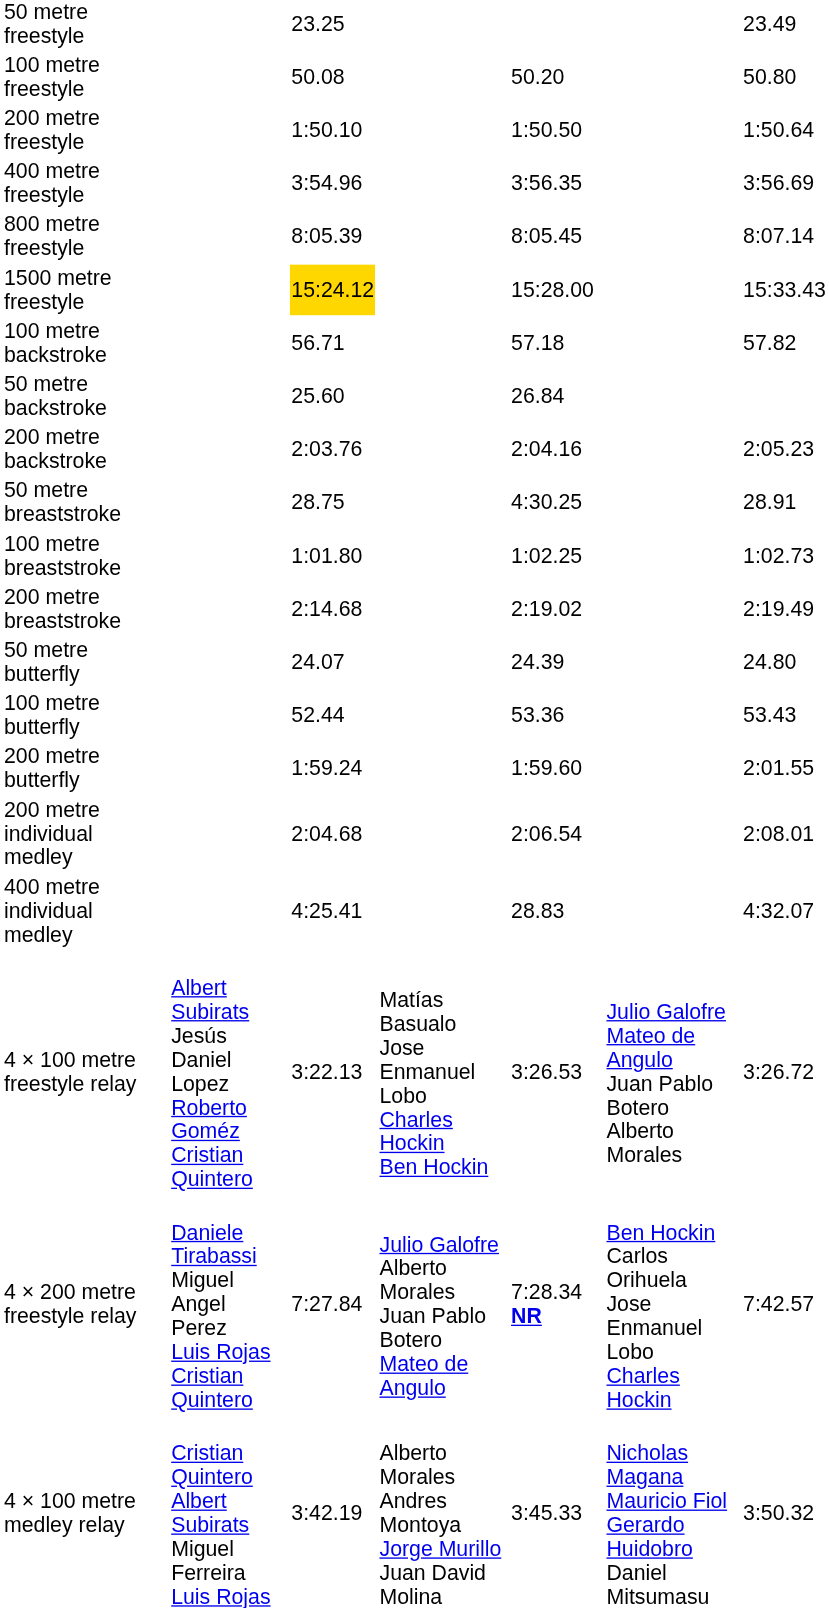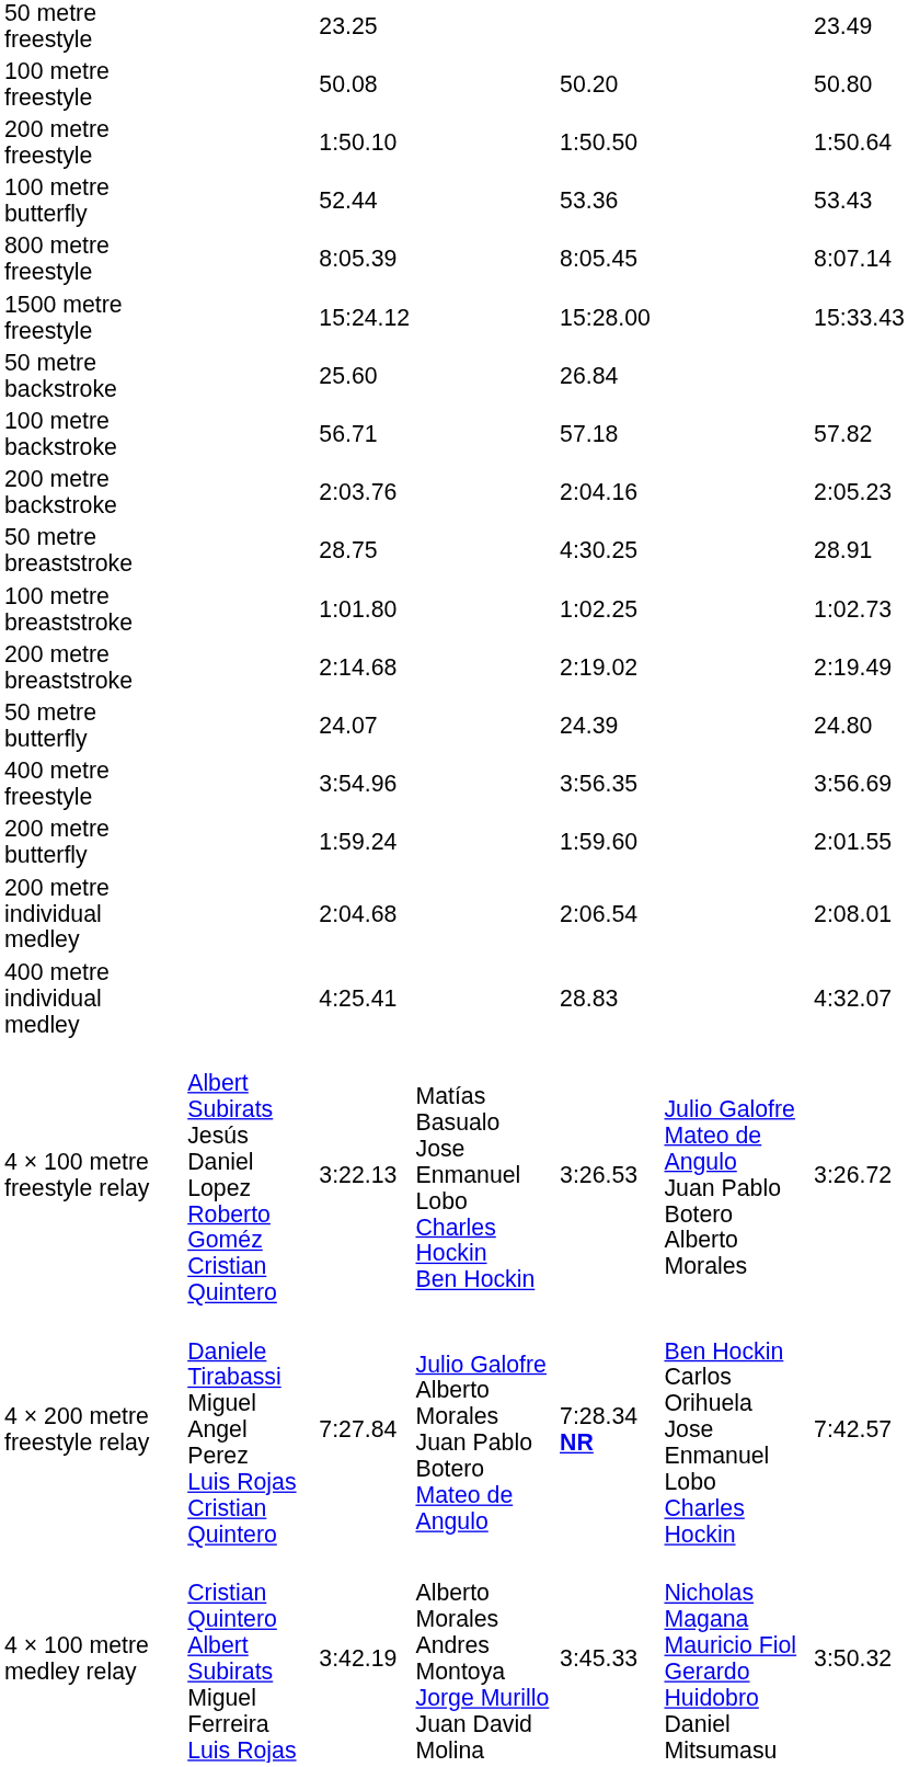 <table>
 <tr>
 <td>50 metre freestyle</td>
 <td><br></td>
 <td>23.25</td>
 <td></td>
 <td></td>
 <td></td>
 <td>23.49</td>
 </tr>
 <tr>
 <td>100 metre freestyle</td>
 <td></td>
 <td>50.08</td>
 <td></td>
 <td>50.20</td>
 <td></td>
 <td>50.80</td>
 </tr>
 <tr>
 <td>200 metre freestyle</td>
 <td></td>
 <td>1:50.10</td>
 <td></td>
 <td>1:50.50</td>
 <td></td>
 <td>1:50.64</td>
 </tr>
 <tr>
-<td>400 metre freestyle</td>
+<td>100 metre butterfly</td>
 <td></td>
-<td>3:54.96</td>
+<td>52.44</td>
 <td></td>
-<td>3:56.35</td>
+<td>53.36</td>
 <td></td>
-<td>3:56.69</td>
+<td>53.43</td>
 </tr>
 <tr>
 <td>800 metre freestyle</td>
 <td></td>
 <td>8:05.39</td>
 <td></td>
 <td>8:05.45</td>
 <td></td>
 <td>8:07.14</td>
 </tr>
 <tr>
 <td>1500 metre freestyle</td>
 <td></td>
-<td style="background: gold;">15:24.12</td>
+<td>15:24.12</td>
 <td></td>
 <td>15:28.00</td>
 <td></td>
 <td>15:33.43</td>
+</tr>
+<tr>
+<td>50 metre backstroke</td>
+<td></td>
+<td>25.60</td>
+<td><br></td>
+<td>26.84</td>
+<td></td>
+<td></td>
 </tr>
 <tr>
 <td>100 metre backstroke</td>
 <td></td>
 <td>56.71</td>
 <td></td>
 <td>57.18</td>
 <td></td>
 <td>57.82</td>
-</tr>
-<tr>
-<td>50 metre backstroke</td>
-<td></td>
-<td>25.60</td>
-<td><br></td>
-<td>26.84</td>
-<td></td>
-<td></td>
 </tr>
 <tr>
 <td>200 metre backstroke</td>
 <td></td>
 <td>2:03.76</td>
 <td></td>
 <td>2:04.16</td>
 <td></td>
 <td>2:05.23</td>
 </tr>
 <tr>
 <td>50 metre breaststroke</td>
 <td></td>
 <td>28.75</td>
 <td></td>
 <td>4:30.25</td>
 <td></td>
 <td>28.91</td>
 </tr>
 <tr>
 <td>100 metre breaststroke</td>
 <td></td>
 <td>1:01.80</td>
 <td></td>
 <td>1:02.25</td>
 <td></td>
 <td>1:02.73</td>
 </tr>
 <tr>
 <td>200 metre breaststroke</td>
 <td></td>
 <td>2:14.68</td>
 <td></td>
 <td>2:19.02</td>
 <td></td>
 <td>2:19.49</td>
 </tr>
 <tr>
 <td>50 metre butterfly</td>
 <td></td>
 <td>24.07</td>
 <td></td>
 <td>24.39</td>
 <td></td>
 <td>24.80</td>
 </tr>
 <tr>
-<td>100 metre butterfly</td>
+<td>400 metre freestyle</td>
 <td></td>
-<td>52.44</td>
+<td>3:54.96</td>
 <td></td>
-<td>53.36</td>
+<td>3:56.35</td>
 <td></td>
-<td>53.43</td>
+<td>3:56.69</td>
 </tr>
 <tr>
 <td>200 metre butterfly</td>
 <td></td>
 <td>1:59.24</td>
 <td></td>
 <td>1:59.60</td>
 <td></td>
 <td>2:01.55</td>
 </tr>
 <tr>
 <td>200 metre individual medley</td>
 <td></td>
 <td>2:04.68</td>
 <td></td>
 <td>2:06.54</td>
 <td></td>
 <td>2:08.01</td>
 </tr>
 <tr>
 <td>400 metre individual medley</td>
 <td></td>
 <td>4:25.41</td>
 <td></td>
 <td>28.83</td>
 <td></td>
 <td>4:32.07</td>
 </tr>
 <tr>
 <td>4 × 100 metre freestyle relay</td>
 <td><br><a href='#'>Albert Subirats</a><br>Jesús Daniel Lopez<br><a href='#'>Roberto Goméz</a><br><a href='#'>Cristian Quintero</a></td>
 <td>3:22.13</td>
 <td><br>Matías Basualo<br>Jose Enmanuel Lobo<br><a href='#'>Charles Hockin</a><br><a href='#'>Ben Hockin</a></td>
 <td>3:26.53</td>
 <td><br><a href='#'>Julio Galofre</a> <br><a href='#'>Mateo de Angulo</a><br>Juan Pablo Botero<br>Alberto Morales</td>
 <td>3:26.72</td>
 </tr>
 <tr>
 <td>4 × 200 metre freestyle relay</td>
 <td><br><a href='#'>Daniele Tirabassi</a><br>Miguel Angel Perez<br><a href='#'>Luis Rojas</a><br><a href='#'>Cristian Quintero</a></td>
 <td>7:27.84</td>
 <td><br><a href='#'>Julio Galofre</a><br>Alberto Morales<br>Juan Pablo Botero<br><a href='#'>Mateo de Angulo</a></td>
 <td>7:28.34 <strong><a href='#'>NR</a></strong></td>
 <td><br><a href='#'>Ben Hockin</a> <br>Carlos Orihuela<br>Jose Enmanuel Lobo<br><a href='#'>Charles Hockin</a></td>
 <td>7:42.57</td>
 </tr>
 <tr>
 <td>4 × 100 metre medley relay</td>
 <td><br><a href='#'>Cristian Quintero</a><br><a href='#'>Albert Subirats</a><br>Miguel Ferreira<br><a href='#'>Luis Rojas</a></td>
 <td>3:42.19</td>
 <td><br>Alberto Morales<br>Andres Montoya<br><a href='#'>Jorge Murillo</a><br>Juan David Molina</td>
 <td>3:45.33</td>
 <td><br><a href='#'>Nicholas Magana</a><br><a href='#'>Mauricio Fiol</a><br><a href='#'>Gerardo Huidobro</a><br>Daniel Mitsumasu</td>
 <td>3:50.32</td>
 </tr>
 </table>
